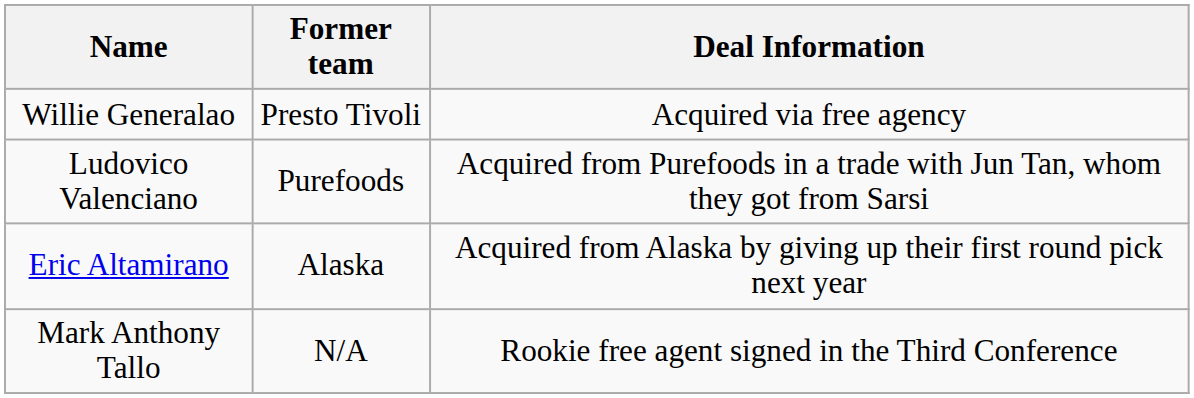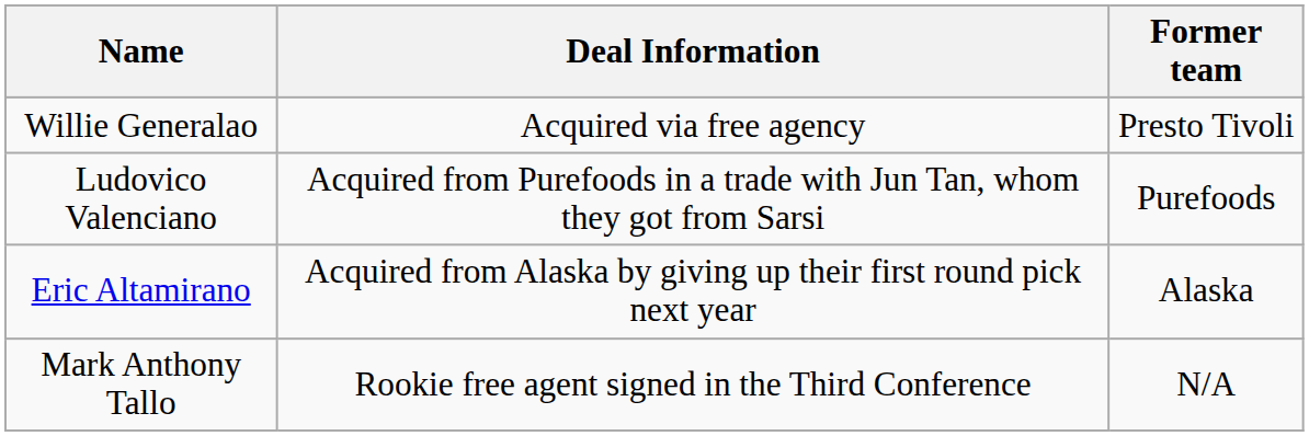 <table class="wikitable sortable sortable">
 <tr>
 <th>Name</th>
+<th>Deal Information</th>
 <th>Former team</th>
-<th>Deal Information</th>
 </tr>
 <tr style="text-align: center">
 <td>Willie Generalao</td>
+<td>Acquired via free agency</td>
 <td>Presto Tivoli</td>
-<td>Acquired via free agency</td>
 </tr>
 <tr style="text-align: center">
 <td>Ludovico Valenciano</td>
+<td>Acquired from Purefoods in a trade with Jun Tan, whom they got from Sarsi</td>
 <td>Purefoods</td>
-<td>Acquired from Purefoods in a trade with Jun Tan, whom they got from Sarsi</td>
 </tr>
 <tr style="text-align: center">
 <td><a href='#'>Eric Altamirano</a></td>
+<td>Acquired from Alaska by giving up their first round pick next year</td>
 <td>Alaska</td>
-<td>Acquired from Alaska by giving up their first round pick next year</td>
 </tr>
 <tr style="text-align: center">
 <td>Mark Anthony Tallo</td>
+<td>Rookie free agent signed in the Third Conference</td>
 <td>N/A</td>
-<td>Rookie free agent signed in the Third Conference</td>
 </tr>
 </table>
